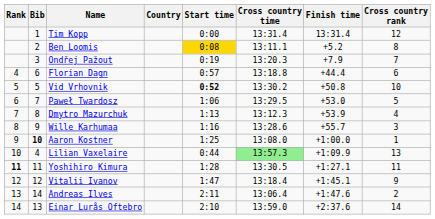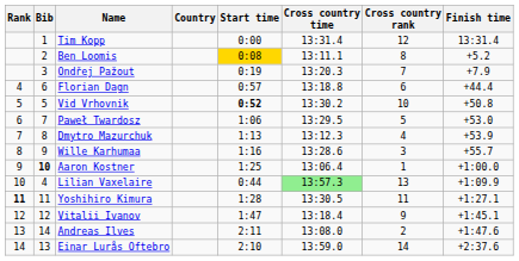 <table class="wikitable sortable" style="text-align:center">
 <tr>
 <th>Rank</th>
 <th>Bib</th>
 <th>Name</th>
 <th>Country</th>
 <th>Start time</th>
 <th>Cross country<br> time</th>
+<th>Cross country <br>rank</th>
 <th>Finish time</th>
-<th>Cross country <br>rank</th>
 </tr>
 <tr>
 <td></td>
 <td>1</td>
 <td align=left><a href='#'>Tim Kopp</a></td>
 <td align=left></td>
 <td>0:00</td>
 <td>13:31.4</td>
+<td>12</td>
 <td>13:31.4</td>
-<td>12</td>
 </tr>
 <tr>
 <td></td>
 <td>2</td>
 <td align=left><a href='#'>Ben Loomis</a></td>
 <td align=left></td>
 <td style="background: gold;">0:08</td>
 <td>13:11.1</td>
+<td>8</td>
 <td>+5.2</td>
-<td>8</td>
 </tr>
 <tr>
 <td></td>
 <td>3</td>
 <td align=left><a href='#'>Ondřej Pažout</a></td>
 <td align=left></td>
 <td>0:19</td>
 <td>13:20.3</td>
+<td>7</td>
 <td>+7.9</td>
-<td>7</td>
 </tr>
 <tr>
 <td>4</td>
 <td>6</td>
 <td align=left><a href='#'>Florian Dagn</a></td>
 <td align=left></td>
 <td>0:57</td>
 <td>13:18.8</td>
+<td>6</td>
 <td>+44.4</td>
-<td>6</td>
 </tr>
 <tr>
 <td>5</td>
 <td>5</td>
 <td align=left><a href='#'>Vid Vrhovnik</a></td>
 <td align=left></td>
 <td><strong>0:52</strong></td>
 <td>13:30.2</td>
+<td>10</td>
 <td>+50.8</td>
-<td>10</td>
 </tr>
 <tr>
 <td>6</td>
 <td>7</td>
 <td align=left><a href='#'>Paweł Twardosz</a></td>
 <td align=left></td>
 <td>1:06</td>
 <td>13:29.5</td>
+<td>5</td>
 <td>+53.0</td>
-<td>5</td>
 </tr>
 <tr>
 <td>7</td>
 <td>8</td>
 <td align=left><a href='#'>Dmytro Mazurchuk</a></td>
 <td align=left></td>
 <td>1:13</td>
 <td>13:12.3</td>
+<td>4</td>
 <td>+53.9</td>
-<td>4</td>
 </tr>
 <tr>
 <td>8</td>
 <td>9</td>
 <td align=left><a href='#'>Wille Karhumaa</a></td>
 <td align=left></td>
 <td>1:16</td>
 <td>13:28.6</td>
+<td>3</td>
 <td>+55.7</td>
-<td>3</td>
 </tr>
 <tr>
 <td>9</td>
 <td><strong>10</strong></td>
 <td align=left><a href='#'>Aaron Kostner</a></td>
 <td align=left></td>
 <td>1:25</td>
-<td>13:08.0</td>
+<td>13:06.4</td>
+<td>1</td>
 <td>+1:00.0</td>
-<td>1</td>
 </tr>
 <tr>
 <td>10</td>
 <td>4</td>
 <td align=left><a href='#'>Lilian Vaxelaire</a></td>
 <td align=left></td>
 <td>0:44</td>
 <td style="background: lightgreen;">13:57.3</td>
+<td>13</td>
 <td>+1:09.9</td>
-<td>13</td>
 </tr>
 <tr>
 <td><strong>11</strong></td>
 <td>11</td>
 <td align=left><a href='#'>Yoshihiro Kimura</a></td>
 <td align=left></td>
 <td>1:28</td>
 <td>13:30.5</td>
+<td>11</td>
 <td>+1:27.1</td>
-<td>11</td>
 </tr>
 <tr>
 <td>12</td>
 <td>12</td>
 <td align=left><a href='#'>Vitalii Ivanov</a></td>
 <td align=left></td>
 <td>1:47</td>
 <td>13:18.4</td>
+<td>9</td>
 <td>+1:45.1</td>
-<td>9</td>
 </tr>
 <tr>
 <td>13</td>
 <td>14</td>
 <td align=left><a href='#'>Andreas Ilves</a></td>
 <td align=left></td>
 <td>2:11</td>
-<td>13:06.4</td>
+<td>13:08.0</td>
+<td>2</td>
 <td>+1:47.6</td>
-<td>2</td>
 </tr>
 <tr>
 <td>14</td>
 <td>13</td>
 <td align=left><a href='#'>Einar Lurås Oftebro</a></td>
 <td align=left></td>
 <td>2:10</td>
 <td>13:59.0</td>
+<td>14</td>
 <td>+2:37.6</td>
-<td>14</td>
 </tr>
 </table>
